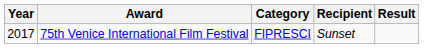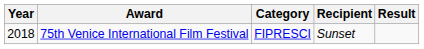 <table class="wikitable sortable">
 <tr>
 <th>Year</th>
 <th>Award</th>
 <th>Category</th>
 <th>Recipient</th>
 <th>Result</th>
 </tr>
 <tr>
-<td>2017</td>
+<td>2018</td>
 <td><a href='#'>75th Venice International Film Festival</a></td>
 <td><a href='#'>FIPRESCI</a></td>
 <td><em>Sunset</em></td>
 <td></td>
 </tr>
 </table>
